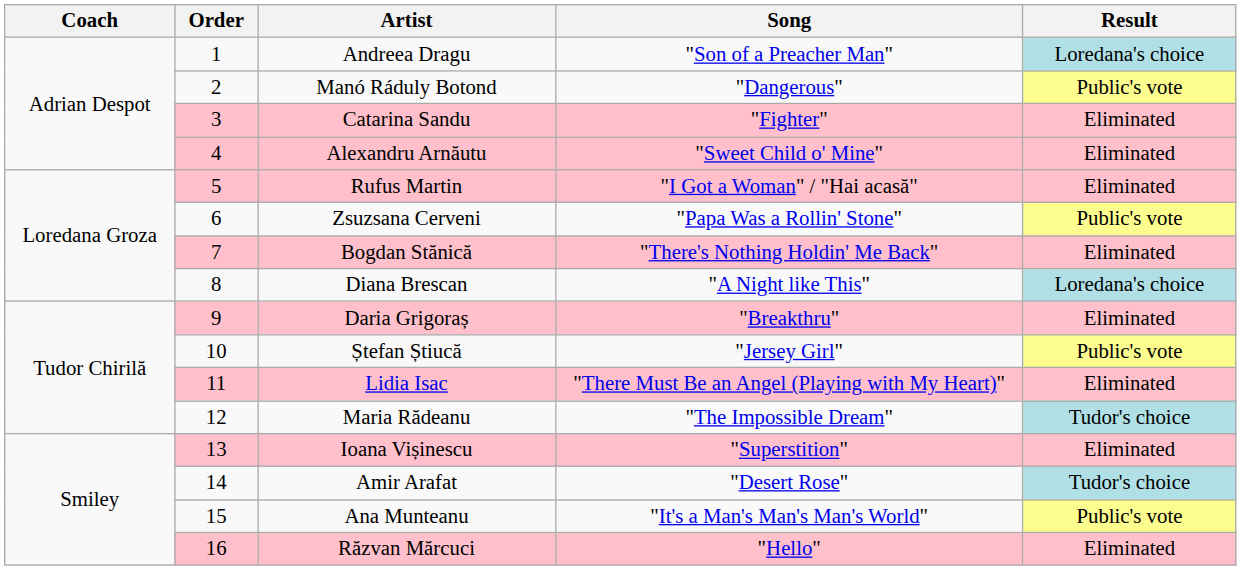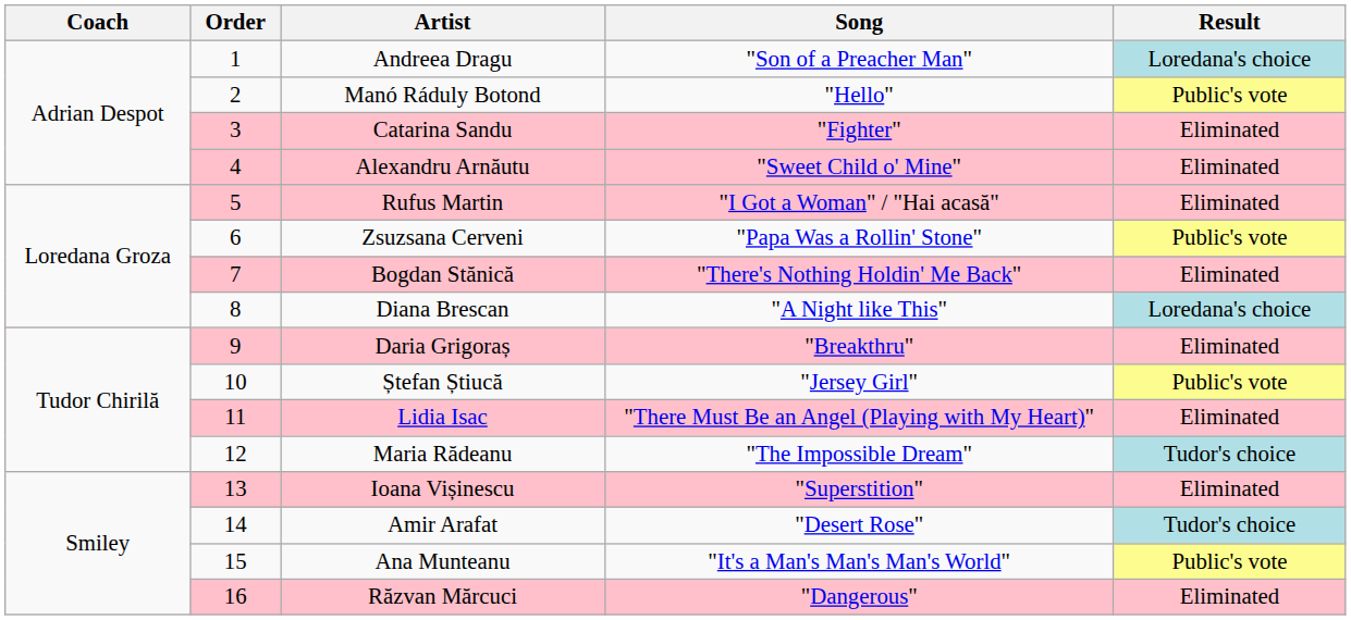 <table class="wikitable" style="text-align: center; width:75%;">
 <tr>
 <th style="width:08%;">Coach</th>
 <th style="width:02%;">Order</th>
 <th style="width:14%;">Artist</th>
 <th style="width:22%;">Song</th>
 <th style="width:10%;">Result</th>
 </tr>
 <tr>
 <td rowspan="4">Adrian Despot</td>
 <td>1</td>
 <td>Andreea Dragu</td>
 <td>"<a href='#'>Son of a Preacher Man</a>"</td>
 <td bgcolor="#b0e0e6">Loredana's choice</td>
 </tr>
 <tr>
 <td>2</td>
 <td>Manó Ráduly Botond</td>
-<td>"<a href='#'>Dangerous</a>"</td>
+<td>"<a href='#'>Hello</a>"</td>
 <td bgcolor="#fdfc8f">Public's vote</td>
 </tr>
 <tr bgcolor="pink">
 <td>3</td>
 <td>Catarina Sandu</td>
 <td>"<a href='#'>Fighter</a>"</td>
 <td>Eliminated</td>
 </tr>
 <tr bgcolor="pink">
 <td>4</td>
 <td>Alexandru Arnăutu</td>
 <td>"<a href='#'>Sweet Child o' Mine</a>"</td>
 <td>Eliminated</td>
 </tr>
 <tr bgcolor="pink">
 <td rowspan="4" bgcolor="#f9f9f9">Loredana Groza</td>
 <td>5</td>
 <td>Rufus Martin</td>
 <td>"<a href='#'>I Got a Woman</a>" / "Hai acasă"</td>
 <td>Eliminated</td>
 </tr>
 <tr>
 <td>6</td>
 <td>Zsuzsana Cerveni</td>
 <td>"<a href='#'>Papa Was a Rollin' Stone</a>"</td>
 <td bgcolor="#fdfc8f">Public's vote</td>
 </tr>
 <tr bgcolor="pink">
 <td>7</td>
 <td>Bogdan Stănică</td>
 <td>"<a href='#'>There's Nothing Holdin' Me Back</a>"</td>
 <td>Eliminated</td>
 </tr>
 <tr>
 <td>8</td>
 <td>Diana Brescan</td>
 <td>"<a href='#'>A Night like This</a>"</td>
 <td bgcolor="#b0e0e6">Loredana's choice</td>
 </tr>
 <tr bgcolor="pink">
 <td rowspan="4" bgcolor="#f9f9f9">Tudor Chirilă</td>
 <td>9</td>
 <td>Daria Grigoraș</td>
 <td>"<a href='#'>Breakthru</a>"</td>
 <td>Eliminated</td>
 </tr>
 <tr>
 <td>10</td>
 <td>Ștefan Știucă</td>
 <td>"<a href='#'>Jersey Girl</a>"</td>
 <td bgcolor="#fdfc8f">Public's vote</td>
 </tr>
 <tr bgcolor="pink">
 <td>11</td>
 <td><a href='#'>Lidia Isac</a></td>
 <td>"<a href='#'>There Must Be an Angel (Playing with My Heart)</a>"</td>
 <td>Eliminated</td>
 </tr>
 <tr>
 <td>12</td>
 <td>Maria Rădeanu</td>
 <td>"<a href='#'>The Impossible Dream</a>"</td>
 <td bgcolor="#b0e0e6">Tudor's choice</td>
 </tr>
 <tr bgcolor="pink">
 <td rowspan="4" bgcolor="#f9f9f9">Smiley</td>
 <td>13</td>
 <td>Ioana Vișinescu</td>
 <td>"<a href='#'>Superstition</a>"</td>
 <td>Eliminated</td>
 </tr>
 <tr>
 <td>14</td>
 <td>Amir Arafat</td>
 <td>"<a href='#'>Desert Rose</a>"</td>
 <td bgcolor="#b0e0e6">Tudor's choice</td>
 </tr>
 <tr>
 <td>15</td>
 <td>Ana Munteanu</td>
 <td>"<a href='#'>It's a Man's Man's Man's World</a>"</td>
 <td bgcolor="#fdfc8f">Public's vote</td>
 </tr>
 <tr bgcolor="pink">
 <td>16</td>
 <td>Răzvan Mărcuci</td>
-<td>"<a href='#'>Hello</a>"</td>
+<td>"<a href='#'>Dangerous</a>"</td>
 <td>Eliminated</td>
 </tr>
 </table>
